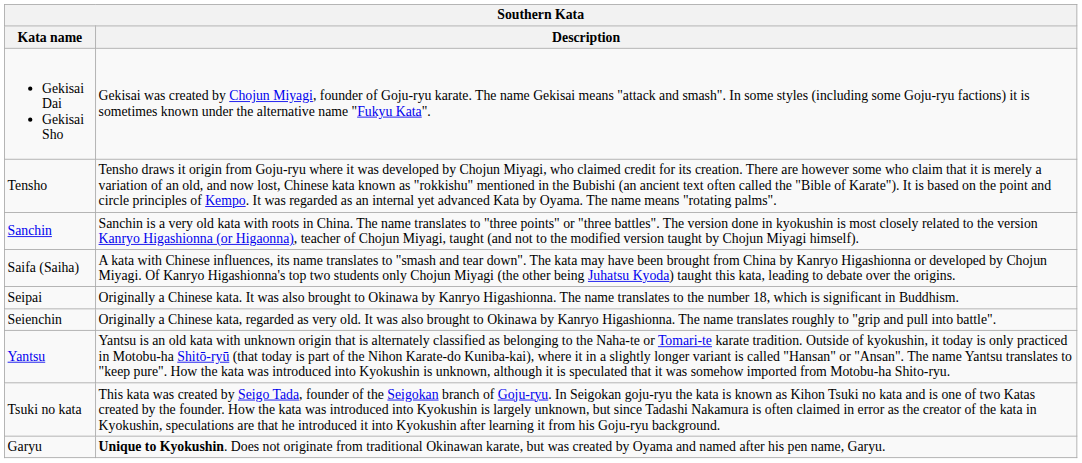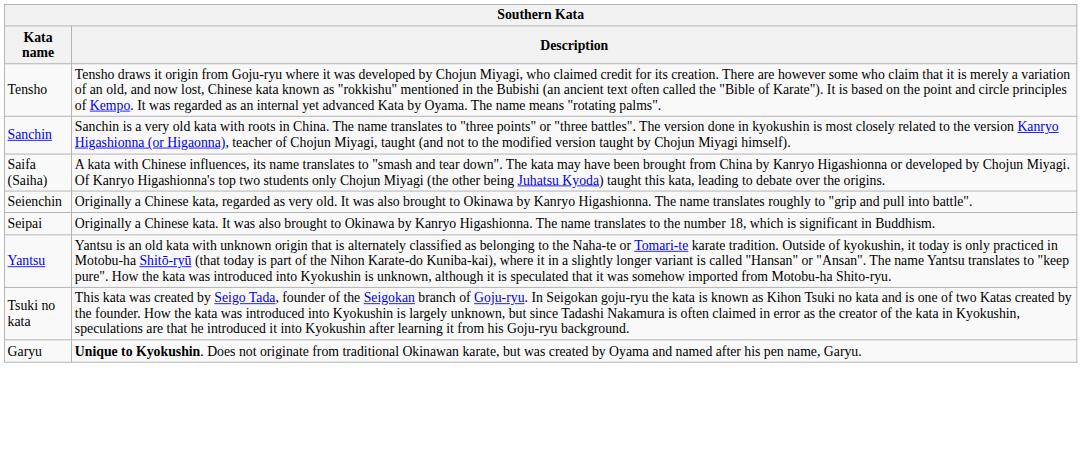 <table class="wikitable mw-collapsible mw-collapsed">
 <tr>
 <th colspan="2">Southern Kata</th>
 </tr>
 <tr>
 <th>Kata name</th>
 <th>Description</th>
-</tr>
-<tr>
-<td><br><ul><li>Gekisai Dai</li><li>Gekisai Sho</li></ul></td>
-<td>Gekisai was created by <a href='#'>Chojun Miyagi</a>, founder of Goju-ryu karate. The name Gekisai means "attack and smash". In some styles (including some Goju-ryu factions) it is sometimes known under the alternative name "<a href='#'>Fukyu Kata</a>".</td>
 </tr>
 <tr>
 <td>Tensho</td>
 <td>Tensho draws it origin from Goju-ryu where it was developed by Chojun Miyagi, who claimed credit for its creation. There are however some who claim that it is merely a variation of an old, and now lost, Chinese kata known as "rokkishu" mentioned in the Bubishi (an ancient text often called the "Bible of Karate"). It is based on the point and circle principles of <a href='#'>Kempo</a>. It was regarded as an internal yet advanced Kata by Oyama. The name means "rotating palms".</td>
 </tr>
 <tr>
 <td><a href='#'>Sanchin</a></td>
 <td>Sanchin is a very old kata with roots in China. The name translates to "three points" or "three battles". The version done in kyokushin is most closely related to the version <a href='#'>Kanryo Higashionna (or Higaonna)</a>, teacher of Chojun Miyagi, taught (and not to the modified version taught by Chojun Miyagi himself).</td>
 </tr>
 <tr>
 <td>Saifa (Saiha)</td>
 <td>A kata with Chinese influences, its name translates to "smash and tear down". The kata may have been brought from China by Kanryo Higashionna or developed by Chojun Miyagi. Of Kanryo Higashionna's top two students only Chojun Miyagi (the other being <a href='#'>Juhatsu Kyoda</a>) taught this kata, leading to debate over the origins.</td>
 </tr>
 <tr>
+<td>Seienchin</td>
+<td>Originally a Chinese kata, regarded as very old. It was also brought to Okinawa by Kanryo Higashionna. The name translates roughly to "grip and pull into battle".</td>
+</tr>
+<tr>
 <td>Seipai</td>
 <td>Originally a Chinese kata. It was also brought to Okinawa by Kanryo Higashionna. The name translates to the number 18, which is significant in Buddhism.</td>
-</tr>
-<tr>
-<td>Seienchin</td>
-<td>Originally a Chinese kata, regarded as very old. It was also brought to Okinawa by Kanryo Higashionna. The name translates roughly to "grip and pull into battle".</td>
 </tr>
 <tr>
 <td><a href='#'>Yantsu</a></td>
 <td>Yantsu is an old kata with unknown origin that is alternately classified as belonging to the Naha-te or <a href='#'>Tomari-te</a> karate tradition. Outside of kyokushin, it today is only practiced in Motobu-ha <a href='#'>Shitō-ryū</a> (that today is part of the Nihon Karate-do Kuniba-kai), where it in a slightly longer variant is called "Hansan" or "Ansan". The name Yantsu translates to "keep pure". How the kata was introduced into Kyokushin is unknown, although it is speculated that it was somehow imported from Motobu-ha Shito-ryu.</td>
 </tr>
 <tr>
 <td>Tsuki no kata</td>
 <td>This kata was created by <a href='#'>Seigo Tada</a>, founder of the <a href='#'>Seigokan</a> branch of <a href='#'>Goju-ryu</a>. In Seigokan goju-ryu the kata is known as Kihon Tsuki no kata and is one of two Katas created by the founder. How the kata was introduced into Kyokushin is largely unknown, but since Tadashi Nakamura is often claimed in error as the creator of the kata in Kyokushin, speculations are that he introduced it into Kyokushin after learning it from his Goju-ryu background.</td>
 </tr>
 <tr>
 <td>Garyu</td>
 <td><strong>Unique to Kyokushin</strong>. Does not originate from traditional Okinawan karate, but was created by Oyama and named after his pen name, Garyu.</td>
 </tr>
 </table>
